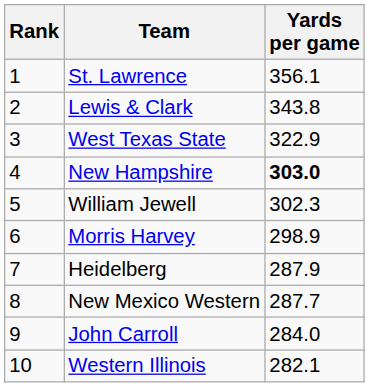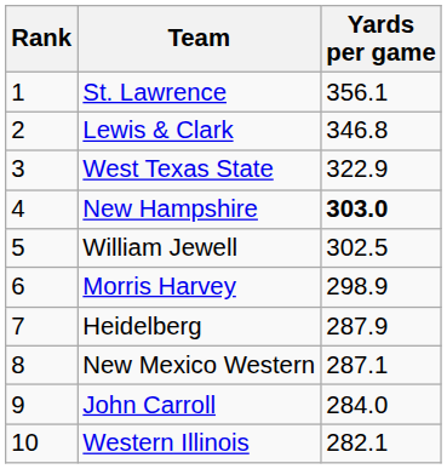 <table class="wikitable sortable">
 <tr>
 <th>Rank</th>
 <th>Team</th>
 <th>Yards<br>per game</th>
 </tr>
 <tr>
 <td>1</td>
 <td><a href='#'>St. Lawrence</a></td>
 <td>356.1</td>
 </tr>
 <tr>
 <td>2</td>
 <td><a href='#'>Lewis & Clark</a></td>
-<td>343.8</td>
+<td>346.8</td>
 </tr>
 <tr>
 <td>3</td>
 <td><a href='#'>West Texas State</a></td>
 <td>322.9</td>
 </tr>
 <tr>
 <td>4</td>
 <td><a href='#'>New Hampshire</a></td>
 <td><strong>303.0</strong></td>
 </tr>
 <tr>
 <td>5</td>
 <td>William Jewell</td>
-<td>302.3</td>
+<td>302.5</td>
 </tr>
 <tr>
 <td>6</td>
 <td><a href='#'>Morris Harvey</a></td>
 <td>298.9</td>
 </tr>
 <tr>
 <td>7</td>
 <td>Heidelberg</td>
 <td>287.9</td>
 </tr>
 <tr>
 <td>8</td>
 <td>New Mexico Western</td>
-<td>287.7</td>
+<td>287.1</td>
 </tr>
 <tr>
 <td>9</td>
 <td><a href='#'>John Carroll</a></td>
 <td>284.0</td>
 </tr>
 <tr>
 <td>10</td>
 <td><a href='#'>Western Illinois</a></td>
 <td>282.1</td>
 </tr>
 </table>
